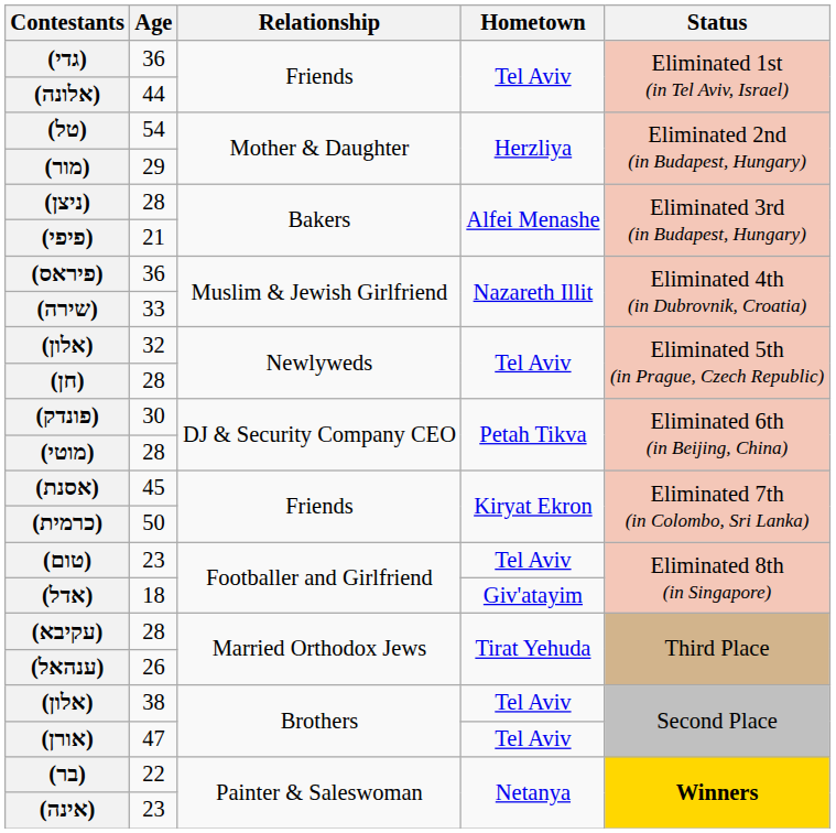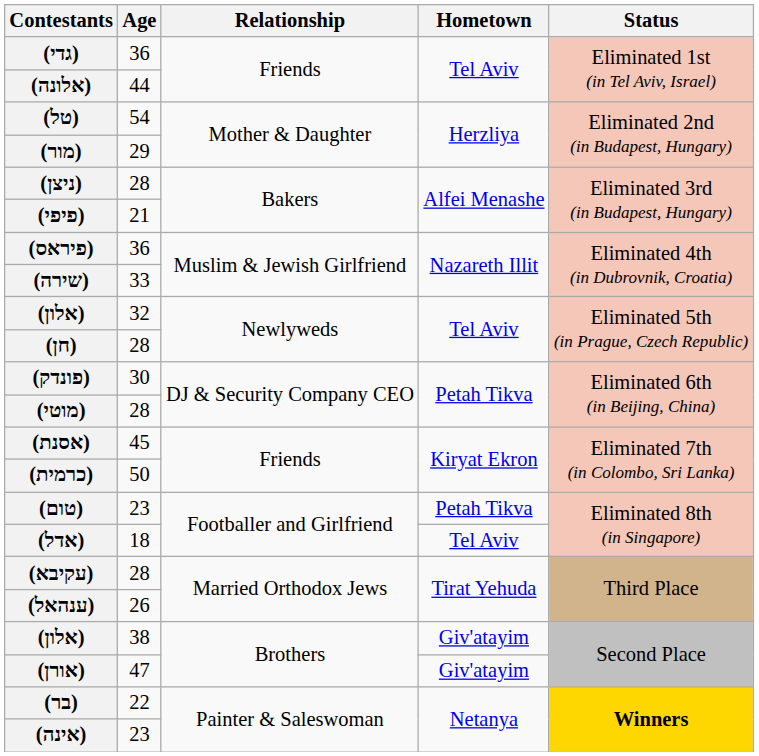 <table class="wikitable sortable" style="text-align:center">
 <tr>
 <th scope="col">Contestants</th>
 <th scope="col">Age</th>
 <th class="unsortable" scope="col">Relationship</th>
 <th scope="col" class="unsortable">Hometown</th>
 <th scope="col">Status</th>
 </tr>
 <tr>
 <th scope="row"> (גדי)</th>
 <td>36</td>
 <td rowspan="2">Friends</td>
 <td rowspan="2"><a href='#'>Tel Aviv</a></td>
 <td rowspan="2" bgcolor="f4c7b8">Eliminated 1st<br><small><em>(in Tel Aviv, Israel)</em></small></td>
 </tr>
 <tr>
 <th scope="row"> (אלונה)</th>
 <td>44</td>
 </tr>
 <tr>
 <th scope="row"> (טל)</th>
 <td>54</td>
 <td rowspan="2">Mother & Daughter</td>
 <td rowspan="2"><a href='#'>Herzliya</a></td>
 <td rowspan="2" bgcolor="f4c7b8">Eliminated 2nd<br><small><em>(in Budapest, Hungary)</em></small></td>
 </tr>
 <tr>
 <th scope="row"> (מור)</th>
 <td>29</td>
 </tr>
 <tr>
 <th scope="row"> (ניצן)</th>
 <td>28</td>
 <td rowspan="2">Bakers</td>
 <td rowspan="2"><a href='#'>Alfei Menashe</a></td>
 <td rowspan="2" bgcolor="f4c7b8">Eliminated 3rd<br><small><em>(in Budapest, Hungary)</em></small></td>
 </tr>
 <tr>
 <th scope="row"> (פיפי)</th>
 <td>21</td>
 </tr>
 <tr>
 <th scope="row"> (פיראס)</th>
 <td>36</td>
 <td rowspan="2">Muslim & Jewish Girlfriend</td>
 <td rowspan="2"><a href='#'>Nazareth Illit</a></td>
 <td rowspan="2" bgcolor="f4c7b8">Eliminated 4th<br><small><em>(in Dubrovnik, Croatia)</em></small></td>
 </tr>
 <tr>
 <th scope="row"> (שירה)</th>
 <td>33</td>
 </tr>
 <tr>
 <th scope="row"> (אלון)</th>
 <td>32</td>
 <td rowspan="2">Newlyweds</td>
 <td rowspan="2"><a href='#'>Tel Aviv</a></td>
 <td rowspan="2" bgcolor="f4c7b8">Eliminated 5th<br><small><em>(in Prague, Czech Republic)</em></small></td>
 </tr>
 <tr>
 <th scope="row"> (חן)</th>
 <td>28</td>
 </tr>
 <tr>
 <th scope="row"> (פונדק)</th>
 <td>30</td>
 <td rowspan="2">DJ & Security Company CEO</td>
 <td rowspan="2"><a href='#'>Petah Tikva</a></td>
 <td rowspan="2" bgcolor="f4c7b8">Eliminated 6th<br><small><em>(in Beijing, China)</em></small></td>
 </tr>
 <tr>
 <th scope="row"> (מוטי)</th>
 <td>28</td>
 </tr>
 <tr>
 <th scope="row"> (אסנת)</th>
 <td>45</td>
 <td rowspan="2">Friends</td>
 <td rowspan="2"><a href='#'>Kiryat Ekron</a></td>
 <td rowspan="2" bgcolor="f4c7b8">Eliminated 7th<br><small><em>(in Colombo, Sri Lanka)</em></small></td>
 </tr>
 <tr>
 <th scope="row"> (כרמית)</th>
 <td>50</td>
 </tr>
 <tr>
 <th scope="row"> (טום)</th>
 <td>23</td>
 <td rowspan="2">Footballer and Girlfriend</td>
-<td><a href='#'>Tel Aviv</a></td>
+<td><a href='#'>Petah Tikva</a></td>
 <td rowspan="2" bgcolor="f4c7b8">Eliminated 8th<br><small><em>(in Singapore)</em></small></td>
 </tr>
 <tr>
 <th scope="row"> (אדל)</th>
 <td>18</td>
-<td><a href='#'>Giv'atayim</a></td>
+<td><a href='#'>Tel Aviv</a></td>
 </tr>
 <tr>
 <th scope="row"> (עקיבא)</th>
 <td>28</td>
 <td rowspan="2">Married Orthodox Jews</td>
 <td rowspan="2"><a href='#'>Tirat Yehuda</a></td>
 <td rowspan="2" bgcolor="tan">Third Place</td>
 </tr>
 <tr>
 <th scope="row"> (ענהאל)</th>
 <td>26</td>
 </tr>
 <tr>
 <th scope="row"> (אלון)</th>
 <td>38</td>
 <td rowspan="2">Brothers</td>
-<td><a href='#'>Tel Aviv</a></td>
+<td><a href='#'>Giv'atayim</a></td>
 <td rowspan="2" bgcolor="silver">Second Place</td>
 </tr>
 <tr>
 <th scope="row"> (אורן)</th>
 <td>47</td>
-<td><a href='#'>Tel Aviv</a></td>
+<td><a href='#'>Giv'atayim</a></td>
 </tr>
 <tr>
 <th scope="row"> (בר)</th>
 <td>22</td>
 <td rowspan="2">Painter & Saleswoman</td>
 <td rowspan="2"><a href='#'>Netanya</a></td>
 <td rowspan="2" bgcolor="gold"><strong>Winners</strong></td>
 </tr>
 <tr>
 <th scope="row"> (אינה)</th>
 <td>23</td>
 </tr>
 </table>
